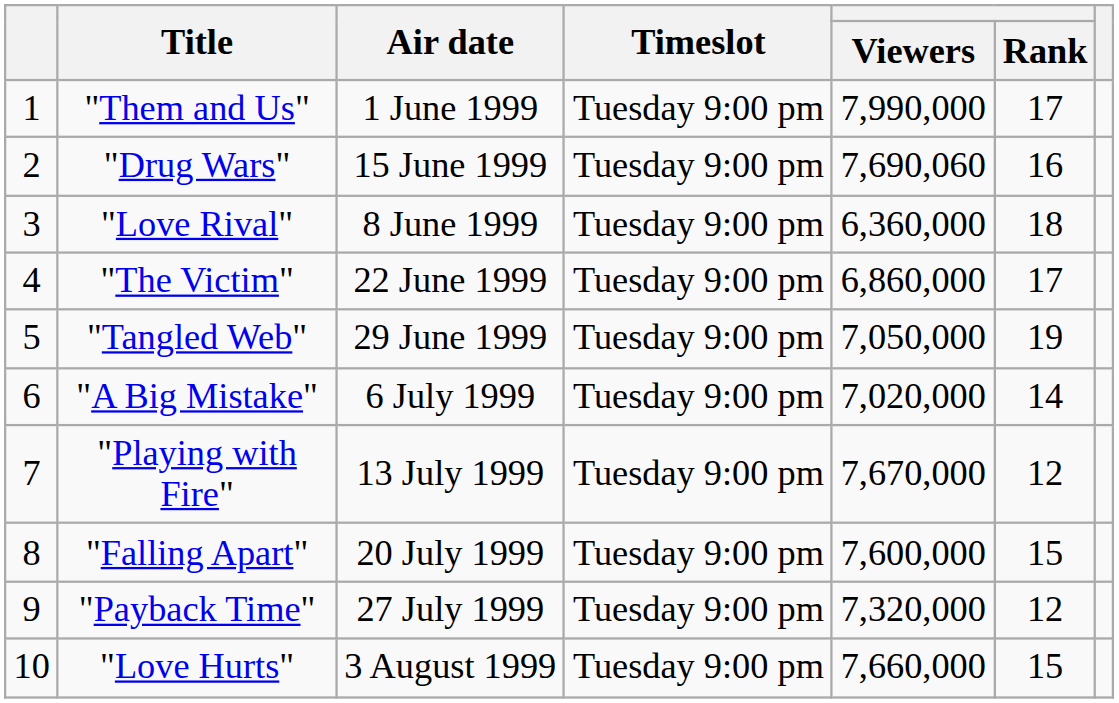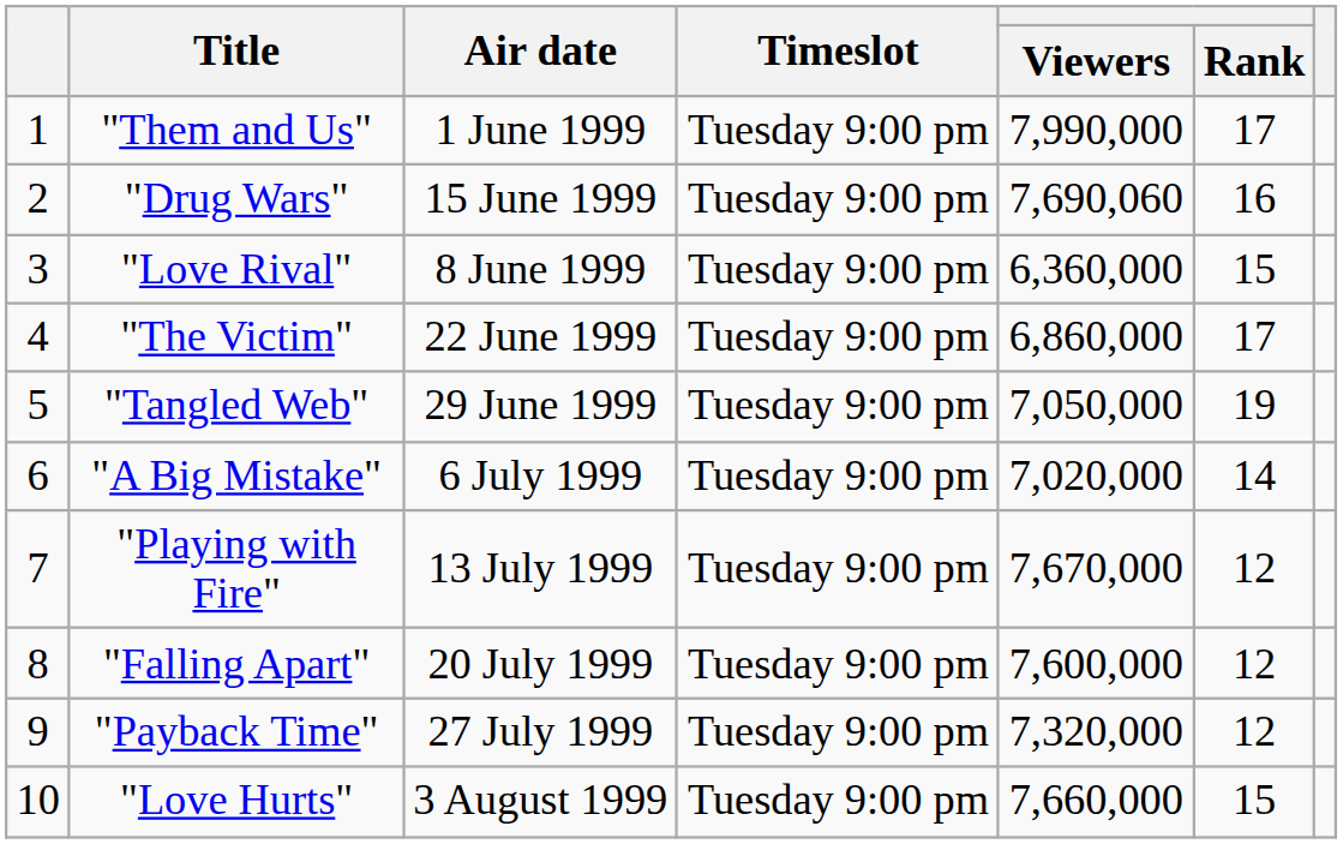 <table class="wikitable" style="text-align:center">
 <tr>
 <th rowspan="2"></th>
 <th width="115" rowspan="2">Title</th>
 <th rowspan="2">Air date</th>
 <th rowspan="2">Timeslot</th>
 <th colspan="2"></th>
 <th rowspan="2"></th>
 </tr>
 <tr>
 <th>Viewers</th>
 <th>Rank</th>
 </tr>
 <tr>
 <td>1</td>
 <td>"<a href='#'>Them and Us</a>"</td>
 <td>1 June 1999</td>
 <td>Tuesday 9:00 pm</td>
 <td>7,990,000</td>
 <td>17</td>
 <td></td>
 </tr>
 <tr>
 <td>2</td>
 <td>"<a href='#'>Drug Wars</a>"</td>
 <td>15 June 1999</td>
 <td>Tuesday 9:00 pm</td>
 <td>7,690,060</td>
 <td>16</td>
 <td></td>
 </tr>
 <tr>
 <td>3</td>
 <td>"<a href='#'>Love Rival</a>"</td>
 <td>8 June 1999</td>
 <td>Tuesday 9:00 pm</td>
 <td>6,360,000</td>
-<td>18</td>
+<td>15</td>
 <td></td>
 </tr>
 <tr>
 <td>4</td>
 <td>"<a href='#'>The Victim</a>"</td>
 <td>22 June 1999</td>
 <td>Tuesday 9:00 pm</td>
 <td>6,860,000</td>
 <td>17</td>
 <td></td>
 </tr>
 <tr>
 <td>5</td>
 <td>"<a href='#'>Tangled Web</a>"</td>
 <td>29 June 1999</td>
 <td>Tuesday 9:00 pm</td>
 <td>7,050,000</td>
 <td>19</td>
 <td></td>
 </tr>
 <tr>
 <td>6</td>
 <td>"<a href='#'>A Big Mistake</a>"</td>
 <td>6 July 1999</td>
 <td>Tuesday 9:00 pm</td>
 <td>7,020,000</td>
 <td>14</td>
 <td></td>
 </tr>
 <tr>
 <td>7</td>
 <td>"<a href='#'>Playing with Fire</a>"</td>
 <td>13 July 1999</td>
 <td>Tuesday 9:00 pm</td>
 <td>7,670,000</td>
 <td>12</td>
 <td></td>
 </tr>
 <tr>
 <td>8</td>
 <td>"<a href='#'>Falling Apart</a>"</td>
 <td>20 July 1999</td>
 <td>Tuesday 9:00 pm</td>
 <td>7,600,000</td>
-<td>15</td>
+<td>12</td>
 <td></td>
 </tr>
 <tr>
 <td>9</td>
 <td>"<a href='#'>Payback Time</a>"</td>
 <td>27 July 1999</td>
 <td>Tuesday 9:00 pm</td>
 <td>7,320,000</td>
 <td>12</td>
 <td></td>
 </tr>
 <tr>
 <td>10</td>
 <td>"<a href='#'>Love Hurts</a>"</td>
 <td>3 August 1999</td>
 <td>Tuesday 9:00 pm</td>
 <td>7,660,000</td>
 <td>15</td>
 <td></td>
 </tr>
 </table>
